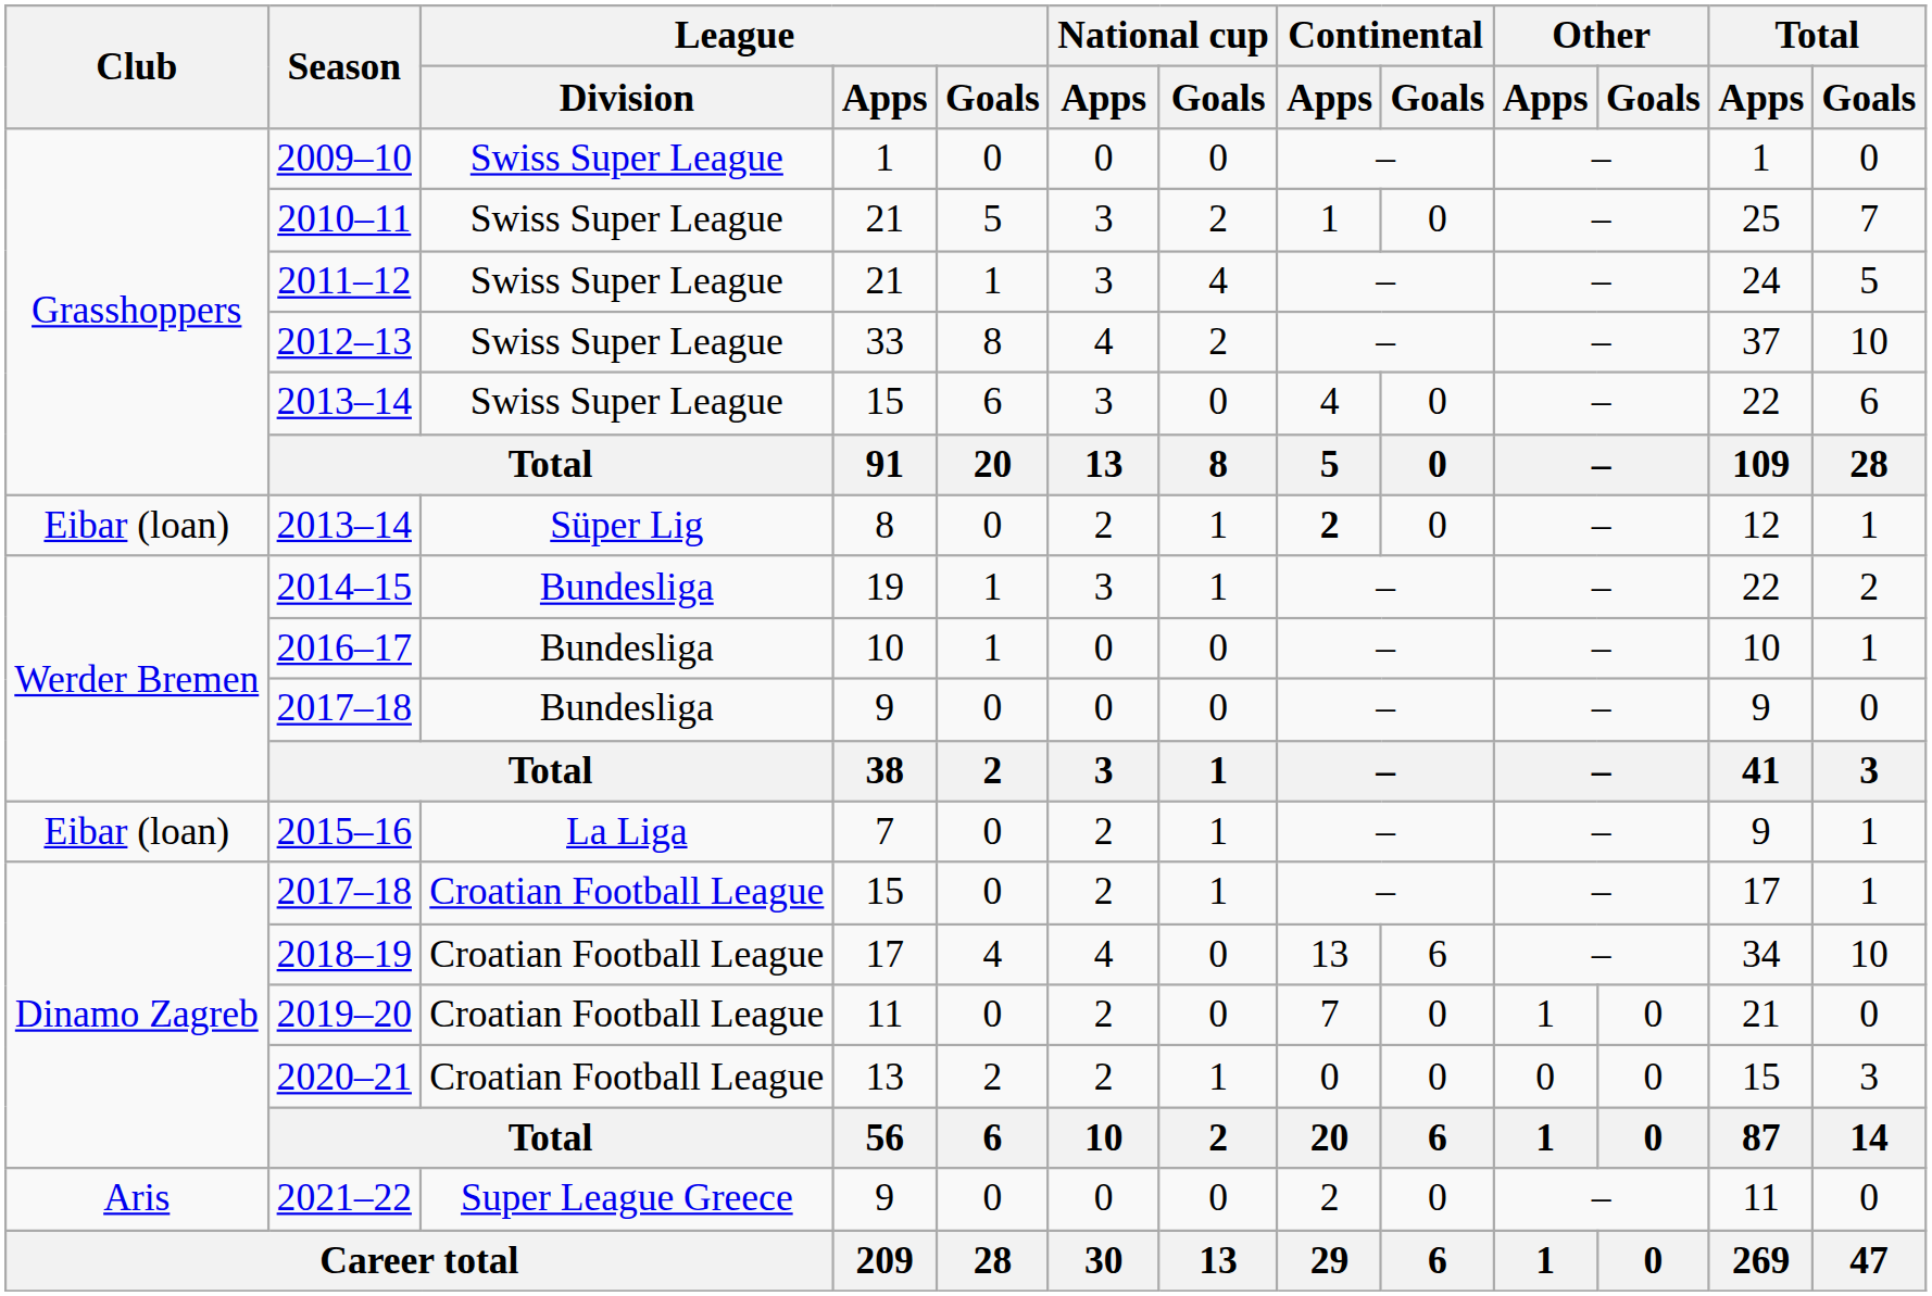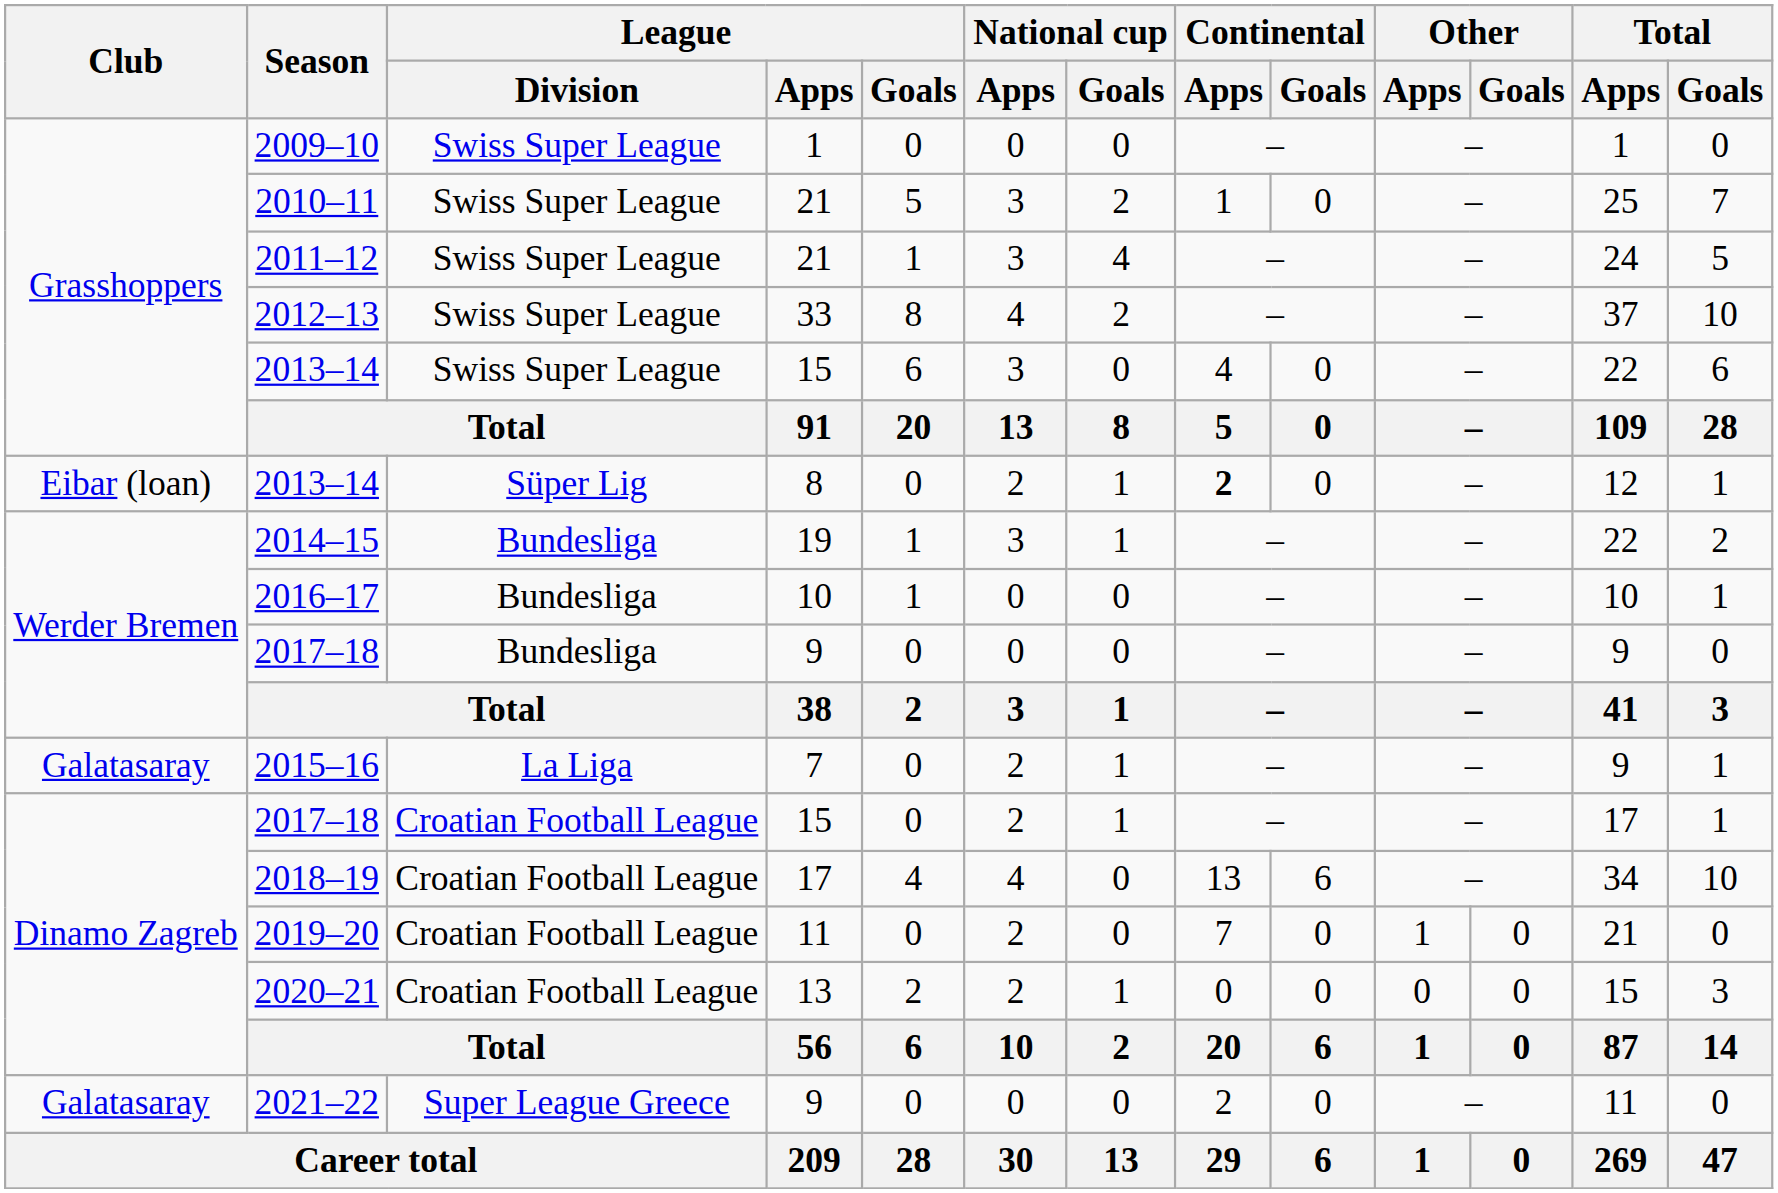 <table class="wikitable" style="text-align:center">
 <tr>
 <th rowspan=2>Club</th>
 <th rowspan=2>Season</th>
 <th colspan=3>League</th>
 <th colspan=2>National cup</th>
 <th colspan=2>Continental</th>
 <th colspan=2>Other</th>
 <th colspan=2>Total</th>
 </tr>
 <tr>
 <th>Division</th>
 <th>Apps</th>
 <th>Goals</th>
 <th>Apps</th>
 <th>Goals</th>
 <th>Apps</th>
 <th>Goals</th>
 <th>Apps</th>
 <th>Goals</th>
 <th>Apps</th>
 <th>Goals</th>
 </tr>
 <tr>
 <td rowspan=6><a href='#'>Grasshoppers</a></td>
 <td><a href='#'>2009–10</a></td>
 <td><a href='#'>Swiss Super League</a></td>
 <td>1</td>
 <td>0</td>
 <td>0</td>
 <td>0</td>
 <td colspan=2>–</td>
 <td colspan=2>–</td>
 <td>1</td>
 <td>0</td>
 </tr>
 <tr>
 <td><a href='#'>2010–11</a></td>
 <td>Swiss Super League</td>
 <td>21</td>
 <td>5</td>
 <td>3</td>
 <td>2</td>
 <td>1</td>
 <td>0</td>
 <td colspan=2>–</td>
 <td>25</td>
 <td>7</td>
 </tr>
 <tr>
 <td><a href='#'>2011–12</a></td>
 <td>Swiss Super League</td>
 <td>21</td>
 <td>1</td>
 <td>3</td>
 <td>4</td>
 <td colspan=2>–</td>
 <td colspan=2>–</td>
 <td>24</td>
 <td>5</td>
 </tr>
 <tr>
 <td><a href='#'>2012–13</a></td>
 <td>Swiss Super League</td>
 <td>33</td>
 <td>8</td>
 <td>4</td>
 <td>2</td>
 <td colspan=2>–</td>
 <td colspan=2>–</td>
 <td>37</td>
 <td>10</td>
 </tr>
 <tr>
 <td><a href='#'>2013–14</a></td>
 <td>Swiss Super League</td>
 <td>15</td>
 <td>6</td>
 <td>3</td>
 <td>0</td>
 <td>4</td>
 <td>0</td>
 <td colspan=2>–</td>
 <td>22</td>
 <td>6</td>
 </tr>
 <tr>
 <th colspan=2>Total</th>
 <th>91</th>
 <th>20</th>
 <th>13</th>
 <th>8</th>
 <th>5</th>
 <th>0</th>
 <th colspan=2>–</th>
 <th>109</th>
 <th>28</th>
 </tr>
 <tr>
 <td><a href='#'>Eibar</a> (loan)</td>
 <td><a href='#'>2013–14</a></td>
 <td><a href='#'>Süper Lig</a></td>
 <td>8</td>
 <td>0</td>
 <td>2</td>
 <td>1</td>
 <td><strong>2</strong></td>
 <td>0</td>
 <td colspan=2>–</td>
 <td>12</td>
 <td>1</td>
 </tr>
 <tr>
 <td rowspan=4><a href='#'>Werder Bremen</a></td>
 <td><a href='#'>2014–15</a></td>
 <td><a href='#'>Bundesliga</a></td>
 <td>19</td>
 <td>1</td>
 <td>3</td>
 <td>1</td>
 <td colspan=2>–</td>
 <td colspan=2>–</td>
 <td>22</td>
 <td>2</td>
 </tr>
 <tr>
 <td><a href='#'>2016–17</a></td>
 <td>Bundesliga</td>
 <td>10</td>
 <td>1</td>
 <td>0</td>
 <td>0</td>
 <td colspan=2>–</td>
 <td colspan=2>–</td>
 <td>10</td>
 <td>1</td>
 </tr>
 <tr>
 <td><a href='#'>2017–18</a></td>
 <td>Bundesliga</td>
 <td>9</td>
 <td>0</td>
 <td>0</td>
 <td>0</td>
 <td colspan=2>–</td>
 <td colspan=2>–</td>
 <td>9</td>
 <td>0</td>
 </tr>
 <tr>
 <th colspan=2>Total</th>
 <th>38</th>
 <th>2</th>
 <th>3</th>
 <th>1</th>
 <th colspan=2>–</th>
 <th colspan=2>–</th>
 <th>41</th>
 <th>3</th>
 </tr>
 <tr>
-<td><a href='#'>Eibar</a> (loan)</td>
+<td><a href='#'>Galatasaray</a></td>
 <td><a href='#'>2015–16</a></td>
 <td><a href='#'>La Liga</a></td>
 <td>7</td>
 <td>0</td>
 <td>2</td>
 <td>1</td>
 <td colspan=2>–</td>
 <td colspan=2>–</td>
 <td>9</td>
 <td>1</td>
 </tr>
 <tr>
 <td rowspan=5><a href='#'>Dinamo Zagreb</a></td>
 <td><a href='#'>2017–18</a></td>
 <td><a href='#'>Croatian Football League</a></td>
 <td>15</td>
 <td>0</td>
 <td>2</td>
 <td>1</td>
 <td colspan=2>–</td>
 <td colspan=2>–</td>
 <td>17</td>
 <td>1</td>
 </tr>
 <tr>
 <td><a href='#'>2018–19</a></td>
 <td>Croatian Football League</td>
 <td>17</td>
 <td>4</td>
 <td>4</td>
 <td>0</td>
 <td>13</td>
 <td>6</td>
 <td colspan=2>–</td>
 <td>34</td>
 <td>10</td>
 </tr>
 <tr>
 <td><a href='#'>2019–20</a></td>
 <td>Croatian Football League</td>
 <td>11</td>
 <td>0</td>
 <td>2</td>
 <td>0</td>
 <td>7</td>
 <td>0</td>
 <td>1</td>
 <td>0</td>
 <td>21</td>
 <td>0</td>
 </tr>
 <tr>
 <td><a href='#'>2020–21</a></td>
 <td>Croatian Football League</td>
 <td>13</td>
 <td>2</td>
 <td>2</td>
 <td>1</td>
 <td>0</td>
 <td>0</td>
 <td>0</td>
 <td>0</td>
 <td>15</td>
 <td>3</td>
 </tr>
 <tr>
 <th colspan=2>Total</th>
 <th>56</th>
 <th>6</th>
 <th>10</th>
 <th>2</th>
 <th>20</th>
 <th>6</th>
 <th>1</th>
 <th>0</th>
 <th>87</th>
 <th>14</th>
 </tr>
 <tr>
-<td><a href='#'>Aris</a></td>
+<td><a href='#'>Galatasaray</a></td>
 <td><a href='#'>2021–22</a></td>
 <td><a href='#'>Super League Greece</a></td>
 <td>9</td>
 <td>0</td>
 <td>0</td>
 <td>0</td>
 <td>2</td>
 <td>0</td>
 <td colspan=2>–</td>
 <td>11</td>
 <td>0</td>
 </tr>
 <tr>
 <th colspan=3>Career total</th>
 <th>209</th>
 <th>28</th>
 <th>30</th>
 <th>13</th>
 <th>29</th>
 <th>6</th>
 <th>1</th>
 <th>0</th>
 <th>269</th>
 <th>47</th>
 </tr>
 </table>
